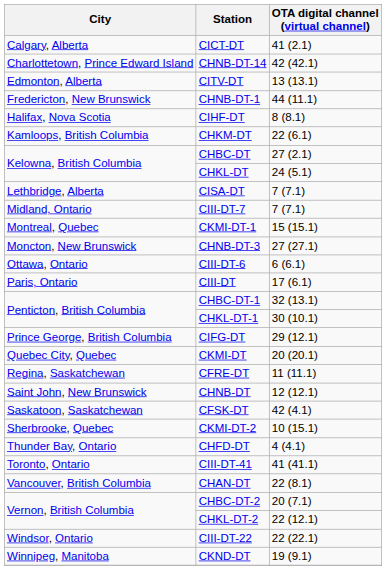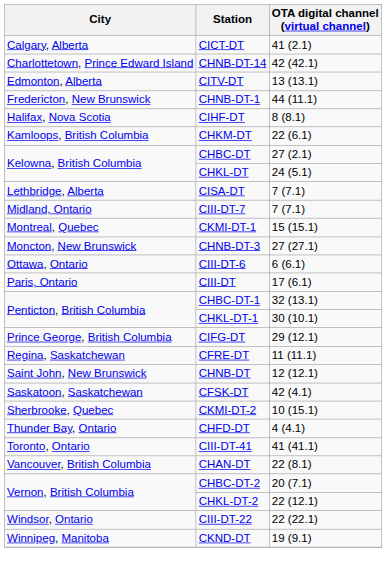 <table class="wikitable sortable">
 <tr>
 <th>City</th>
 <th>Station</th>
 <th>OTA digital channel<br>(<a href='#'>virtual channel</a>)</th>
 </tr>
 <tr>
 <td><a href='#'>Calgary</a>, <a href='#'>Alberta</a></td>
 <td><a href='#'>CICT-DT</a></td>
 <td>41 (2.1)</td>
 </tr>
 <tr>
 <td><a href='#'>Charlottetown</a>, <a href='#'>Prince Edward Island</a></td>
 <td><a href='#'>CHNB-DT-14</a></td>
 <td>42 (42.1)</td>
 </tr>
 <tr>
 <td><a href='#'>Edmonton</a>, <a href='#'>Alberta</a></td>
 <td><a href='#'>CITV-DT</a></td>
 <td>13 (13.1)</td>
 </tr>
 <tr>
 <td><a href='#'>Fredericton</a>, <a href='#'>New Brunswick</a></td>
 <td><a href='#'>CHNB-DT-1</a></td>
 <td>44 (11.1)</td>
 </tr>
 <tr>
 <td><a href='#'>Halifax</a>, <a href='#'>Nova Scotia</a></td>
 <td><a href='#'>CIHF-DT</a></td>
 <td>8 (8.1)</td>
 </tr>
 <tr>
 <td><a href='#'>Kamloops</a>, <a href='#'>British Columbia</a></td>
 <td><a href='#'>CHKM-DT</a></td>
 <td>22 (6.1)</td>
 </tr>
 <tr>
 <td rowspan="2"><a href='#'>Kelowna</a>, <a href='#'>British Columbia</a></td>
 <td><a href='#'>CHBC-DT</a></td>
 <td>27 (2.1)</td>
 </tr>
 <tr>
 <td><a href='#'>CHKL-DT</a></td>
 <td>24 (5.1)</td>
 </tr>
 <tr>
 <td><a href='#'>Lethbridge</a>, <a href='#'>Alberta</a></td>
 <td><a href='#'>CISA-DT</a></td>
 <td>7 (7.1)</td>
 </tr>
 <tr>
 <td><a href='#'>Midland, Ontario</a></td>
 <td><a href='#'>CIII-DT-7</a></td>
 <td>7 (7.1)</td>
 </tr>
 <tr>
 <td><a href='#'>Montreal</a>, <a href='#'>Quebec</a></td>
 <td><a href='#'>CKMI-DT-1</a></td>
 <td>15 (15.1)</td>
 </tr>
 <tr>
 <td><a href='#'>Moncton</a>, <a href='#'>New Brunswick</a></td>
 <td><a href='#'>CHNB-DT-3</a></td>
 <td>27 (27.1)</td>
 </tr>
 <tr>
 <td><a href='#'>Ottawa</a>, <a href='#'>Ontario</a></td>
 <td><a href='#'>CIII-DT-6</a></td>
 <td>6 (6.1)</td>
 </tr>
 <tr>
 <td><a href='#'>Paris, Ontario</a></td>
 <td><a href='#'>CIII-DT</a></td>
 <td>17 (6.1)</td>
 </tr>
 <tr>
 <td rowspan="2"><a href='#'>Penticton</a>, <a href='#'>British Columbia</a></td>
 <td><a href='#'>CHBC-DT-1</a></td>
 <td>32 (13.1)</td>
 </tr>
 <tr>
 <td><a href='#'>CHKL-DT-1</a></td>
 <td>30 (10.1)</td>
 </tr>
 <tr>
 <td><a href='#'>Prince George</a>, <a href='#'>British Columbia</a></td>
 <td><a href='#'>CIFG-DT</a></td>
 <td>29 (12.1)</td>
 </tr>
 <tr>
-<td><a href='#'>Quebec City</a>, <a href='#'>Quebec</a></td>
-<td><a href='#'>CKMI-DT</a></td>
-<td>20 (20.1)</td>
-</tr>
-<tr>
 <td><a href='#'>Regina</a>, <a href='#'>Saskatchewan</a></td>
 <td><a href='#'>CFRE-DT</a></td>
 <td>11 (11.1)</td>
 </tr>
 <tr>
 <td><a href='#'>Saint John</a>, <a href='#'>New Brunswick</a></td>
 <td><a href='#'>CHNB-DT</a></td>
 <td>12 (12.1)</td>
 </tr>
 <tr>
 <td><a href='#'>Saskatoon</a>, <a href='#'>Saskatchewan</a></td>
 <td><a href='#'>CFSK-DT</a></td>
 <td>42 (4.1)</td>
 </tr>
 <tr>
 <td><a href='#'>Sherbrooke</a>, <a href='#'>Quebec</a></td>
 <td><a href='#'>CKMI-DT-2</a></td>
 <td>10 (15.1)</td>
 </tr>
 <tr>
 <td><a href='#'>Thunder Bay</a>, <a href='#'>Ontario</a></td>
 <td><a href='#'>CHFD-DT</a></td>
 <td>4 (4.1)</td>
 </tr>
 <tr>
 <td><a href='#'>Toronto</a>, <a href='#'>Ontario</a></td>
 <td><a href='#'>CIII-DT-41</a></td>
 <td>41 (41.1)</td>
 </tr>
 <tr>
 <td><a href='#'>Vancouver</a>, <a href='#'>British Columbia</a></td>
 <td><a href='#'>CHAN-DT</a></td>
 <td>22 (8.1)</td>
 </tr>
 <tr>
 <td rowspan="2"><a href='#'>Vernon</a>, <a href='#'>British Columbia</a></td>
 <td><a href='#'>CHBC-DT-2</a></td>
 <td>20 (7.1)</td>
 </tr>
 <tr>
 <td><a href='#'>CHKL-DT-2</a></td>
 <td>22 (12.1)</td>
 </tr>
 <tr>
 <td><a href='#'>Windsor</a>, <a href='#'>Ontario</a></td>
 <td><a href='#'>CIII-DT-22</a></td>
 <td>22 (22.1)</td>
 </tr>
 <tr>
 <td><a href='#'>Winnipeg</a>, <a href='#'>Manitoba</a></td>
 <td><a href='#'>CKND-DT</a></td>
 <td>19 (9.1)</td>
 </tr>
 <tr>
 </tr>
 </table>
